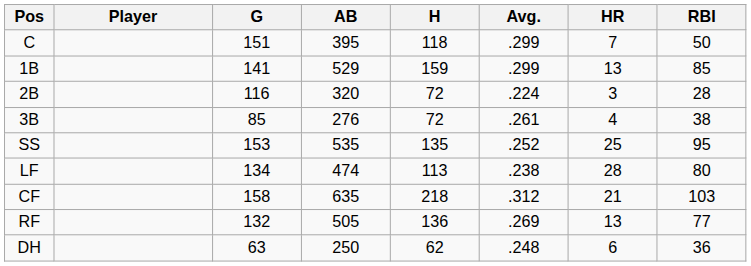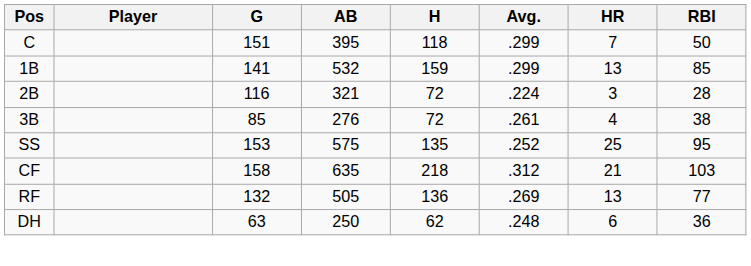 <table class="wikitable sortable">
 <tr>
 <th bgcolor="#DDDDFF" width="5%">Pos</th>
 <th bgcolor="#DDDDFF" width="16%">Player</th>
 <th bgcolor="#DDDDFF" width="9%">G</th>
 <th bgcolor="#DDDDFF" width="9%">AB</th>
 <th bgcolor="#DDDDFF" width="9%">H</th>
 <th bgcolor="#DDDDFF" width="9%">Avg.</th>
 <th bgcolor="#DDDDFF" width="9%">HR</th>
 <th bgcolor="#DDDDFF" width="9%">RBI</th>
 </tr>
 <tr align="center">
 <td>C</td>
 <td></td>
 <td>151</td>
 <td>395</td>
 <td>118</td>
 <td>.299</td>
 <td>7</td>
 <td>50</td>
 </tr>
 <tr align="center">
 <td>1B</td>
 <td></td>
 <td>141</td>
-<td>529</td>
+<td>532</td>
 <td>159</td>
 <td>.299</td>
 <td>13</td>
 <td>85</td>
 </tr>
 <tr align="center">
 <td>2B</td>
 <td></td>
 <td>116</td>
-<td>320</td>
+<td>321</td>
 <td>72</td>
 <td>.224</td>
 <td>3</td>
 <td>28</td>
 </tr>
 <tr align="center">
 <td>3B</td>
 <td></td>
 <td>85</td>
 <td>276</td>
 <td>72</td>
 <td>.261</td>
 <td>4</td>
 <td>38</td>
 </tr>
 <tr align="center">
 <td>SS</td>
 <td></td>
 <td>153</td>
-<td>535</td>
+<td>575</td>
 <td>135</td>
 <td>.252</td>
 <td>25</td>
 <td>95</td>
-</tr>
-<tr align="center">
-<td>LF</td>
-<td></td>
-<td>134</td>
-<td>474</td>
-<td>113</td>
-<td>.238</td>
-<td>28</td>
-<td>80</td>
 </tr>
 <tr align="center">
 <td>CF</td>
 <td></td>
 <td>158</td>
 <td>635</td>
 <td>218</td>
 <td>.312</td>
 <td>21</td>
 <td>103</td>
 </tr>
 <tr align="center">
 <td>RF</td>
 <td></td>
 <td>132</td>
 <td>505</td>
 <td>136</td>
 <td>.269</td>
 <td>13</td>
 <td>77</td>
 </tr>
 <tr align="center">
 <td>DH</td>
 <td></td>
 <td>63</td>
 <td>250</td>
 <td>62</td>
 <td>.248</td>
 <td>6</td>
 <td>36</td>
 </tr>
 </table>
